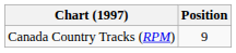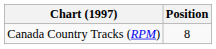 <table class="wikitable sortable">
 <tr>
 <th scope="col">Chart (1997)</th>
 <th scope="col">Position</th>
 </tr>
 <tr>
 <td>Canada Country Tracks (<em><a href='#'>RPM</a></em>)</td>
-<td align="center">9</td>
+<td align="center">8</td>
 </tr>
 </table>
